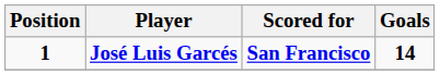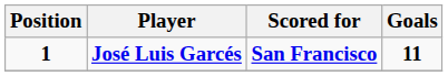 <table class="wikitable" style="text-align: center;">
 <tr>
 <th>Position</th>
 <th>Player</th>
 <th>Scored for</th>
 <th>Goals</th>
 </tr>
 <tr>
 <td><strong>1</strong></td>
 <td align="left"> <strong><a href='#'>José Luis Garcés</a></strong></td>
 <td align="left"><strong><a href='#'>San Francisco</a></strong></td>
-<td><strong>14</strong></td>
+<td><strong>11</strong></td>
 </tr>
 <tr>
 </tr>
 </table>
